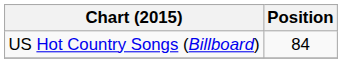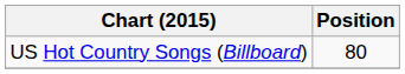 <table class="wikitable sortable">
 <tr>
 <th scope="col">Chart (2015)</th>
 <th scope="col">Position</th>
 </tr>
 <tr>
 <td>US <a href='#'>Hot Country Songs</a> (<em><a href='#'>Billboard</a></em>)</td>
-<td align="center">84</td>
+<td align="center">80</td>
 </tr>
 <tr>
 </tr>
 </table>
